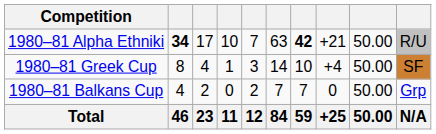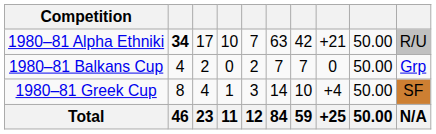 <table class="wikitable" style="text-align:center">
 <tr>
 <th>Competition</th>
 <th></th>
 <th></th>
 <th></th>
 <th></th>
 <th></th>
 <th></th>
 <th></th>
 <th></th>
 <th></th>
 </tr>
 <tr>
 <td><a href='#'>1980–81 Alpha Ethniki</a></td>
 <td><strong>34</strong></td>
 <td>17</td>
 <td>10</td>
 <td>7</td>
 <td>63</td>
-<td><strong>42</strong></td>
+<td>42</td>
 <td>+21</td>
 <td>50.00</td>
 <td bgcolor=#C0C0C0>R/U</td>
+</tr>
+<tr>
+<td><a href='#'>1980–81 Balkans Cup</a></td>
+<td>4</td>
+<td>2</td>
+<td>0</td>
+<td>2</td>
+<td>7</td>
+<td>7</td>
+<td>0</td>
+<td>50.00</td>
+<td><a href='#'>Grp</a></td>
 </tr>
 <tr>
 <td><a href='#'>1980–81 Greek Cup</a></td>
 <td>8</td>
 <td>4</td>
 <td>1</td>
 <td>3</td>
 <td>14</td>
 <td>10</td>
 <td>+4</td>
 <td>50.00</td>
 <td bgcolor=#CD7F32>SF</td>
 </tr>
 <tr>
-<td><a href='#'>1980–81 Balkans Cup</a></td>
-<td>4</td>
-<td>2</td>
-<td>0</td>
-<td>2</td>
-<td>7</td>
-<td>7</td>
-<td>0</td>
-<td>50.00</td>
-<td><a href='#'>Grp</a></td>
-</tr>
-<tr>
 <th>Total</th>
 <th>46</th>
 <th>23</th>
 <th>11</th>
 <th>12</th>
 <th>84</th>
 <th>59</th>
 <th>+25</th>
 <th>50.00</th>
 <th>N/A</th>
 </tr>
 </table>
